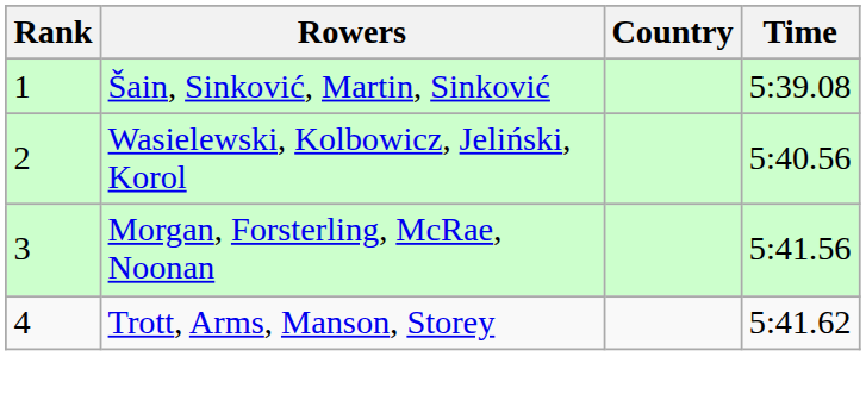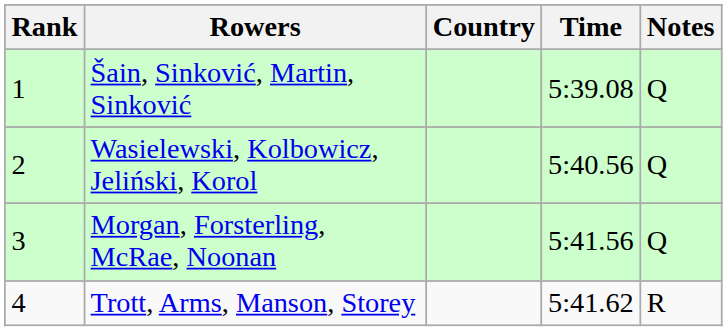 <table class="wikitable sortable" width=65%>
 <tr>
 <th>Rank</th>
 <th>Rowers</th>
 <th>Country</th>
 <th>Time</th>
+<th>Notes</th>
 </tr>
 <tr bgcolor=ccffcc>
 <td>1</td>
 <td><a href='#'>Šain</a>, <a href='#'>Sinković</a>, <a href='#'>Martin</a>, <a href='#'>Sinković</a></td>
 <td></td>
 <td>5:39.08</td>
+<td>Q</td>
 </tr>
 <tr bgcolor=ccffcc>
 <td>2</td>
 <td><a href='#'>Wasielewski</a>, <a href='#'>Kolbowicz</a>, <a href='#'>Jeliński</a>, <a href='#'>Korol</a></td>
 <td></td>
 <td>5:40.56</td>
+<td>Q</td>
 </tr>
 <tr bgcolor=ccffcc>
 <td>3</td>
 <td><a href='#'>Morgan</a>, <a href='#'>Forsterling</a>, <a href='#'>McRae</a>, <a href='#'>Noonan</a></td>
 <td></td>
 <td>5:41.56</td>
+<td>Q</td>
 </tr>
 <tr>
 <td>4</td>
 <td><a href='#'>Trott</a>, <a href='#'>Arms</a>, <a href='#'>Manson</a>, <a href='#'>Storey</a></td>
 <td></td>
 <td>5:41.62</td>
+<td>R</td>
 </tr>
 </table>
